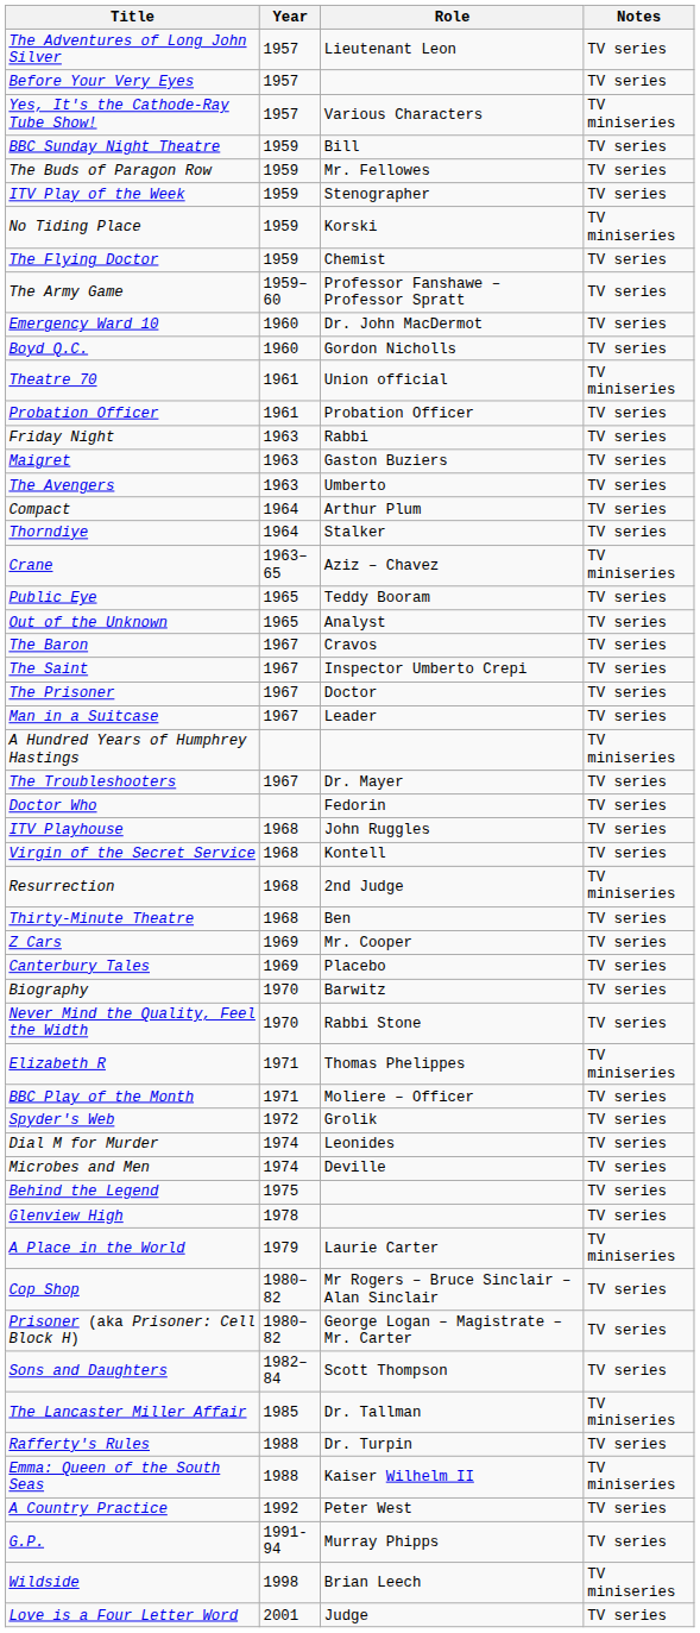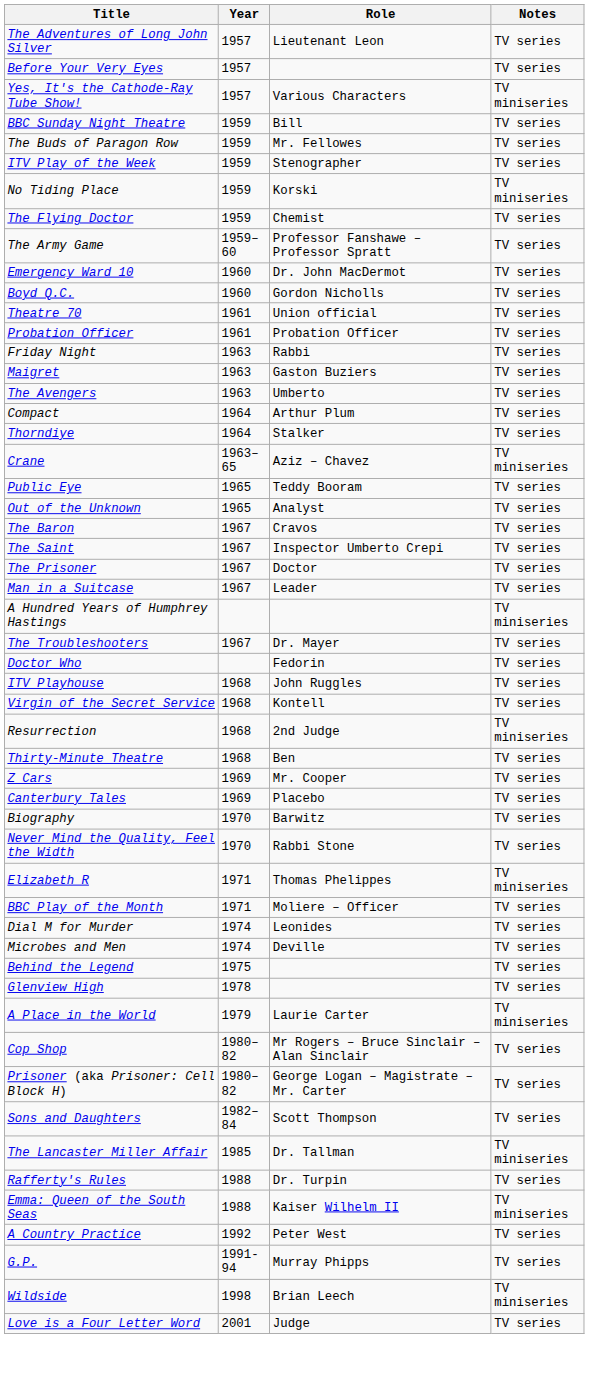 <table class="wikitable">
 <tr>
 <th>Title</th>
 <th>Year</th>
 <th>Role</th>
 <th>Notes</th>
 </tr>
 <tr>
 <td><em><a href='#'>The Adventures of Long John Silver</a></em></td>
 <td>1957</td>
 <td>Lieutenant Leon</td>
 <td>TV series</td>
 </tr>
 <tr>
 <td><em><a href='#'>Before Your Very Eyes</a></em></td>
 <td>1957</td>
 <td></td>
 <td>TV series</td>
 </tr>
 <tr>
 <td><em> <a href='#'>Yes, It's the Cathode-Ray Tube Show!</a></em></td>
 <td>1957</td>
 <td>Various Characters</td>
 <td>TV miniseries</td>
 </tr>
 <tr>
 <td><em><a href='#'>BBC Sunday Night Theatre</a></em></td>
 <td>1959</td>
 <td>Bill</td>
 <td>TV series</td>
 </tr>
 <tr>
 <td><em>The Buds of Paragon Row</em></td>
 <td>1959</td>
 <td>Mr. Fellowes</td>
 <td>TV series</td>
 </tr>
 <tr>
 <td><em><a href='#'>ITV Play of the Week</a></em></td>
 <td>1959</td>
 <td>Stenographer</td>
 <td>TV series</td>
 </tr>
 <tr>
 <td><em>No Tiding Place</em></td>
 <td>1959</td>
 <td>Korski</td>
 <td>TV miniseries</td>
 </tr>
 <tr>
 <td><em><a href='#'>The Flying Doctor</a></em></td>
 <td>1959</td>
 <td>Chemist</td>
 <td>TV series</td>
 </tr>
 <tr>
 <td><em>The Army Game</em></td>
 <td>1959–60</td>
 <td>Professor Fanshawe – Professor Spratt</td>
 <td>TV series</td>
 </tr>
 <tr>
 <td><em><a href='#'>Emergency Ward 10</a></em></td>
 <td>1960</td>
 <td>Dr. John MacDermot</td>
 <td>TV series</td>
 </tr>
 <tr>
 <td><em><a href='#'>Boyd Q.C.</a></em></td>
 <td>1960</td>
 <td>Gordon Nicholls</td>
 <td>TV series</td>
 </tr>
 <tr>
 <td><em><a href='#'>Theatre 70</a></em></td>
 <td>1961</td>
 <td>Union official</td>
-<td>TV miniseries</td>
+<td>TV series</td>
 </tr>
 <tr>
 <td><em><a href='#'>Probation Officer</a></em></td>
 <td>1961</td>
 <td>Probation Officer</td>
 <td>TV series</td>
 </tr>
 <tr>
 <td><em>Friday Night</em></td>
 <td>1963</td>
 <td>Rabbi</td>
 <td>TV series</td>
 </tr>
 <tr>
 <td><em><a href='#'>Maigret</a></em></td>
 <td>1963</td>
 <td>Gaston Buziers</td>
 <td>TV series</td>
 </tr>
 <tr>
 <td><em><a href='#'>The Avengers</a></em></td>
 <td>1963</td>
 <td>Umberto</td>
 <td>TV series</td>
 </tr>
 <tr>
 <td><em>Compact</em></td>
 <td>1964</td>
 <td>Arthur Plum</td>
 <td>TV series</td>
 </tr>
 <tr>
 <td><em><a href='#'>Thorndiye</a></em></td>
 <td>1964</td>
 <td>Stalker</td>
 <td>TV series</td>
 </tr>
 <tr>
 <td><em><a href='#'>Crane</a></em></td>
 <td>1963–65</td>
 <td>Aziz – Chavez</td>
 <td>TV miniseries</td>
 </tr>
 <tr>
 <td><em><a href='#'>Public Eye</a></em></td>
 <td>1965</td>
 <td>Teddy Booram</td>
 <td>TV series</td>
 </tr>
 <tr>
 <td><em><a href='#'>Out of the Unknown</a></em></td>
 <td>1965</td>
 <td>Analyst</td>
 <td>TV series</td>
 </tr>
 <tr>
 <td><em><a href='#'>The Baron</a></em></td>
 <td>1967</td>
 <td>Cravos</td>
 <td>TV series</td>
 </tr>
 <tr>
 <td><em><a href='#'>The Saint</a></em></td>
 <td>1967</td>
 <td>Inspector Umberto Crepi</td>
 <td>TV series</td>
 </tr>
 <tr>
 <td><em><a href='#'>The Prisoner</a></em></td>
 <td>1967</td>
 <td>Doctor</td>
 <td>TV series</td>
 </tr>
 <tr>
 <td><em><a href='#'>Man in a Suitcase</a></em></td>
 <td>1967</td>
 <td>Leader</td>
 <td>TV series</td>
 </tr>
 <tr>
 <td><em>A Hundred Years of Humphrey Hastings</em></td>
 <td></td>
 <td></td>
 <td>TV miniseries</td>
 </tr>
 <tr>
 <td><em><a href='#'>The Troubleshooters</a></em></td>
 <td>1967</td>
 <td>Dr. Mayer</td>
 <td>TV series</td>
 </tr>
 <tr>
 <td><em><a href='#'>Doctor Who</a></em></td>
 <td></td>
 <td>Fedorin</td>
 <td>TV series</td>
 </tr>
 <tr>
 <td><em><a href='#'>ITV Playhouse</a></em></td>
 <td>1968</td>
 <td>John Ruggles</td>
 <td>TV series</td>
 </tr>
 <tr>
 <td><em><a href='#'>Virgin of the Secret Service</a></em></td>
 <td>1968</td>
 <td>Kontell</td>
 <td>TV series</td>
 </tr>
 <tr>
 <td><em>Resurrection</em></td>
 <td>1968</td>
 <td>2nd Judge</td>
 <td>TV miniseries</td>
 </tr>
 <tr>
 <td><em><a href='#'>Thirty-Minute Theatre</a></em></td>
 <td>1968</td>
 <td>Ben</td>
 <td>TV series</td>
 </tr>
 <tr>
 <td><em><a href='#'>Z Cars</a></em></td>
 <td>1969</td>
 <td>Mr. Cooper</td>
 <td>TV series</td>
 </tr>
 <tr>
 <td><em><a href='#'>Canterbury Tales</a></em></td>
 <td>1969</td>
 <td>Placebo</td>
 <td>TV series</td>
 </tr>
 <tr>
 <td><em>Biography</em></td>
 <td>1970</td>
 <td>Barwitz</td>
 <td>TV series</td>
 </tr>
 <tr>
 <td><em><a href='#'>Never Mind the Quality, Feel the Width</a></em></td>
 <td>1970</td>
 <td>Rabbi Stone</td>
 <td>TV series</td>
 </tr>
 <tr>
 <td><em><a href='#'>Elizabeth R</a></em></td>
 <td>1971</td>
 <td>Thomas Phelippes</td>
 <td>TV miniseries</td>
 </tr>
 <tr>
 <td><em><a href='#'>BBC Play of the Month</a></em></td>
 <td>1971</td>
 <td>Moliere – Officer</td>
 <td>TV series</td>
 </tr>
 <tr>
-<td><em><a href='#'>Spyder's Web</a></em></td>
-<td>1972</td>
-<td>Grolik</td>
-<td>TV series</td>
-</tr>
-<tr>
 <td><em>Dial M for Murder</em></td>
 <td>1974</td>
 <td>Leonides</td>
 <td>TV series</td>
 </tr>
 <tr>
 <td><em>Microbes and Men</em></td>
 <td>1974</td>
 <td>Deville</td>
 <td>TV series</td>
 </tr>
 <tr>
 <td><em><a href='#'>Behind the Legend</a></em></td>
 <td>1975</td>
 <td></td>
 <td>TV series</td>
 </tr>
 <tr>
 <td><em><a href='#'>Glenview High</a></em></td>
 <td>1978</td>
 <td></td>
 <td>TV series</td>
 </tr>
 <tr>
 <td><em><a href='#'>A Place in the World</a></em></td>
 <td>1979</td>
 <td>Laurie Carter</td>
 <td>TV miniseries</td>
 </tr>
 <tr>
 <td><em><a href='#'>Cop Shop</a></em></td>
 <td>1980–82</td>
 <td>Mr Rogers – Bruce Sinclair – Alan Sinclair</td>
 <td>TV series</td>
 </tr>
 <tr>
 <td><em><a href='#'>Prisoner</a></em> (aka <em>Prisoner: Cell Block H</em>)</td>
 <td>1980–82</td>
 <td>George Logan – Magistrate – Mr. Carter</td>
 <td>TV series</td>
 </tr>
 <tr>
 <td><em><a href='#'>Sons and Daughters</a></em></td>
 <td>1982–84</td>
 <td>Scott Thompson</td>
 <td>TV series</td>
 </tr>
 <tr>
 <td><em><a href='#'>The Lancaster Miller Affair</a></em></td>
 <td>1985</td>
 <td>Dr. Tallman</td>
 <td>TV miniseries</td>
 </tr>
 <tr>
 <td><em><a href='#'>Rafferty's Rules</a></em></td>
 <td>1988</td>
 <td>Dr. Turpin</td>
 <td>TV series</td>
 </tr>
 <tr>
 <td><em><a href='#'>Emma: Queen of the South Seas</a></em></td>
 <td>1988</td>
 <td>Kaiser <a href='#'>Wilhelm II</a></td>
 <td>TV miniseries</td>
 </tr>
 <tr>
 <td><em><a href='#'>A Country Practice</a></em></td>
 <td>1992</td>
 <td>Peter West</td>
 <td>TV series</td>
 </tr>
 <tr>
 <td><em><a href='#'>G.P.</a></em></td>
 <td>1991-94</td>
 <td>Murray Phipps</td>
 <td>TV series</td>
 </tr>
 <tr>
 <td><em><a href='#'>Wildside</a></em></td>
 <td>1998</td>
 <td>Brian Leech</td>
 <td>TV miniseries</td>
 </tr>
 <tr>
 <td><em><a href='#'>Love is a Four Letter Word</a></em></td>
 <td>2001</td>
 <td>Judge</td>
 <td>TV series</td>
 </tr>
 </table>
